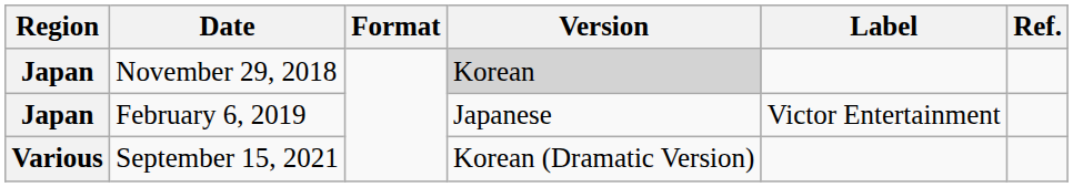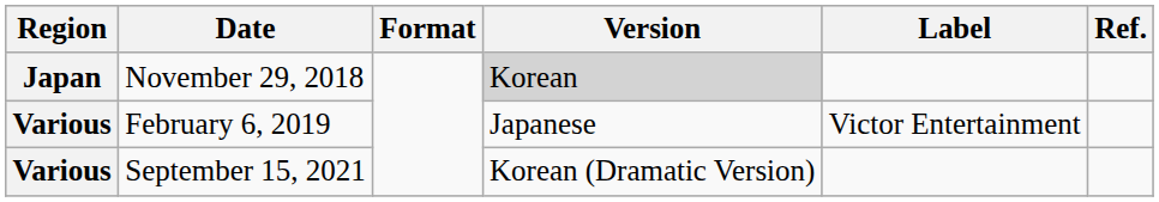 <table class="wikitable plainrowheaders">
 <tr>
 <th>Region</th>
 <th>Date</th>
 <th>Format</th>
 <th>Version</th>
 <th>Label</th>
 <th>Ref.</th>
 </tr>
 <tr>
 <th scope="row">Japan</th>
 <td>November 29, 2018</td>
 <td rowspan="3"></td>
 <td style="background: lightgrey;">Korean</td>
 <td></td>
 <td><strong></strong></td>
 </tr>
 <tr>
-<th scope="row">Japan</th>
+<th scope="row">Various</th>
 <td>February 6, 2019</td>
 <td>Japanese</td>
 <td>Victor Entertainment</td>
 <td></td>
 </tr>
 <tr>
 <th scope="row">Various</th>
 <td>September 15, 2021</td>
 <td>Korean (Dramatic Version)</td>
 <td></td>
 <td></td>
 </tr>
 </table>
